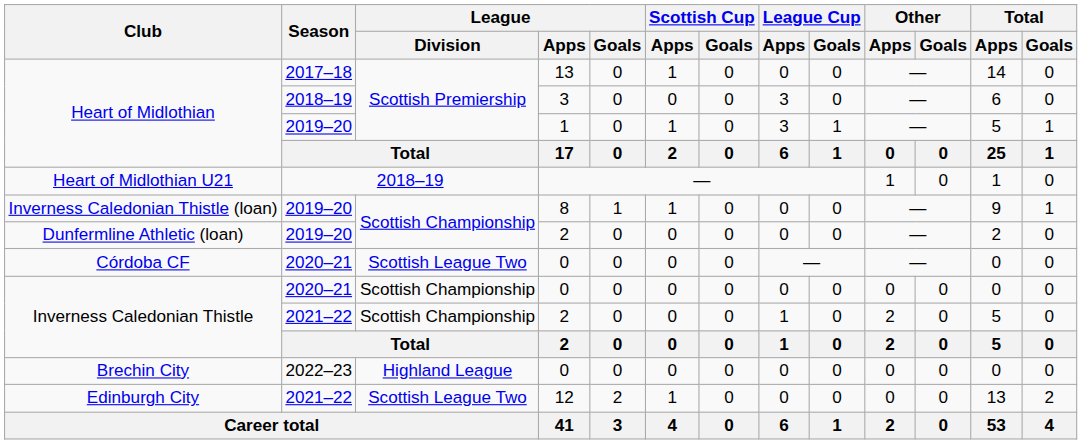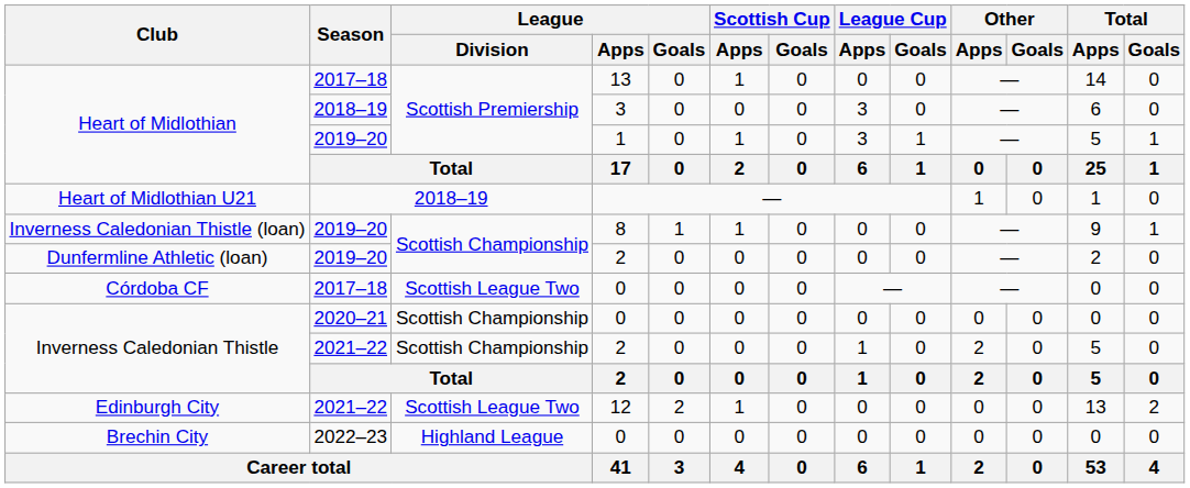 <table class="wikitable" style="text-align:center">
 <tr>
 <th rowspan="2">Club</th>
 <th rowspan="2">Season</th>
 <th colspan="3">League</th>
 <th colspan="2"><a href='#'>Scottish Cup</a></th>
 <th colspan="2"><a href='#'>League Cup</a></th>
 <th colspan="2">Other</th>
 <th colspan="2">Total</th>
 </tr>
 <tr>
 <th>Division</th>
 <th>Apps</th>
 <th>Goals</th>
 <th>Apps</th>
 <th>Goals</th>
 <th>Apps</th>
 <th>Goals</th>
 <th>Apps</th>
 <th>Goals</th>
 <th>Apps</th>
 <th>Goals</th>
 </tr>
 <tr>
 <td rowspan="4"><a href='#'>Heart of Midlothian</a></td>
 <td><a href='#'>2017–18</a></td>
 <td rowspan=3><a href='#'>Scottish Premiership</a></td>
 <td>13</td>
 <td>0</td>
 <td>1</td>
 <td>0</td>
 <td>0</td>
 <td>0</td>
 <td colspan="2">—</td>
 <td>14</td>
 <td>0</td>
 </tr>
 <tr>
 <td><a href='#'>2018–19</a></td>
 <td>3</td>
 <td>0</td>
 <td>0</td>
 <td>0</td>
 <td>3</td>
 <td>0</td>
 <td colspan="2">—</td>
 <td>6</td>
 <td>0</td>
 </tr>
 <tr>
 <td><a href='#'>2019–20</a></td>
 <td>1</td>
 <td>0</td>
 <td>1</td>
 <td>0</td>
 <td>3</td>
 <td>1</td>
 <td colspan="2">—</td>
 <td>5</td>
 <td>1</td>
 </tr>
 <tr>
 <th colspan="2">Total</th>
 <th>17</th>
 <th>0</th>
 <th>2</th>
 <th>0</th>
 <th>6</th>
 <th>1</th>
 <th>0</th>
 <th>0</th>
 <th>25</th>
 <th>1</th>
 </tr>
 <tr>
 <td><a href='#'>Heart of Midlothian U21</a></td>
 <td colspan=2><a href='#'>2018–19</a></td>
 <td colspan=6>—</td>
 <td>1</td>
 <td>0</td>
 <td>1</td>
 <td>0</td>
 </tr>
 <tr>
 <td><a href='#'>Inverness Caledonian Thistle</a> (loan)</td>
 <td><a href='#'>2019–20</a></td>
 <td rowspan=2><a href='#'>Scottish Championship</a></td>
 <td>8</td>
 <td>1</td>
 <td>1</td>
 <td>0</td>
 <td>0</td>
 <td>0</td>
 <td colspan=2>—</td>
 <td>9</td>
 <td>1</td>
 </tr>
 <tr>
 <td><a href='#'>Dunfermline Athletic</a> (loan)</td>
 <td><a href='#'>2019–20</a></td>
 <td>2</td>
 <td>0</td>
 <td>0</td>
 <td>0</td>
 <td>0</td>
 <td>0</td>
 <td colspan=2>—</td>
 <td>2</td>
 <td>0</td>
 </tr>
 <tr>
 <td><a href='#'>Córdoba CF</a></td>
-<td><a href='#'>2020–21</a></td>
+<td><a href='#'>2017–18</a></td>
 <td><a href='#'>Scottish League Two</a></td>
 <td>0</td>
 <td>0</td>
 <td>0</td>
 <td>0</td>
 <td colspan=2>—</td>
 <td colspan=2>—</td>
 <td>0</td>
 <td>0</td>
 </tr>
 <tr>
 <td rowspan="3">Inverness Caledonian Thistle</td>
 <td><a href='#'>2020–21</a></td>
 <td>Scottish Championship</td>
 <td>0</td>
 <td>0</td>
 <td>0</td>
 <td>0</td>
 <td>0</td>
 <td>0</td>
 <td>0</td>
 <td>0</td>
 <td>0</td>
 <td>0</td>
 </tr>
 <tr>
 <td><a href='#'>2021–22</a></td>
 <td>Scottish Championship</td>
 <td>2</td>
 <td>0</td>
 <td>0</td>
 <td>0</td>
 <td>1</td>
 <td>0</td>
 <td>2</td>
 <td>0</td>
 <td>5</td>
 <td>0</td>
 </tr>
 <tr>
 <th colspan="2">Total</th>
 <th>2</th>
 <th>0</th>
 <th>0</th>
 <th>0</th>
 <th>1</th>
 <th>0</th>
 <th>2</th>
 <th>0</th>
 <th>5</th>
 <th>0</th>
 </tr>
 <tr>
+<td><a href='#'>Edinburgh City</a></td>
+<td><a href='#'>2021–22</a></td>
+<td><a href='#'>Scottish League Two</a></td>
+<td>12</td>
+<td>2</td>
+<td>1</td>
+<td>0</td>
+<td>0</td>
+<td>0</td>
+<td>0</td>
+<td>0</td>
+<td>13</td>
+<td>2</td>
+</tr>
+<tr>
 <td><a href='#'>Brechin City</a></td>
 <td>2022–23</td>
 <td><a href='#'>Highland League</a></td>
 <td>0</td>
 <td>0</td>
 <td>0</td>
 <td>0</td>
 <td>0</td>
 <td>0</td>
 <td>0</td>
 <td>0</td>
 <td>0</td>
 <td>0</td>
 </tr>
 <tr>
-<td><a href='#'>Edinburgh City</a></td>
-<td><a href='#'>2021–22</a></td>
-<td><a href='#'>Scottish League Two</a></td>
-<td>12</td>
-<td>2</td>
-<td>1</td>
-<td>0</td>
-<td>0</td>
-<td>0</td>
-<td>0</td>
-<td>0</td>
-<td>13</td>
-<td>2</td>
-</tr>
-<tr>
 <th colspan="3">Career total</th>
 <th>41</th>
 <th>3</th>
 <th>4</th>
 <th>0</th>
 <th>6</th>
 <th>1</th>
 <th>2</th>
 <th>0</th>
 <th>53</th>
 <th>4</th>
 </tr>
 </table>
